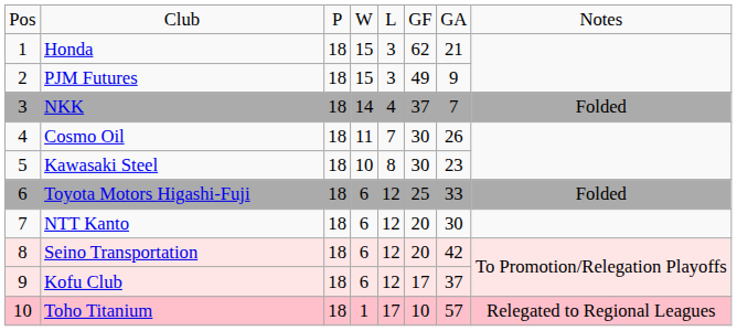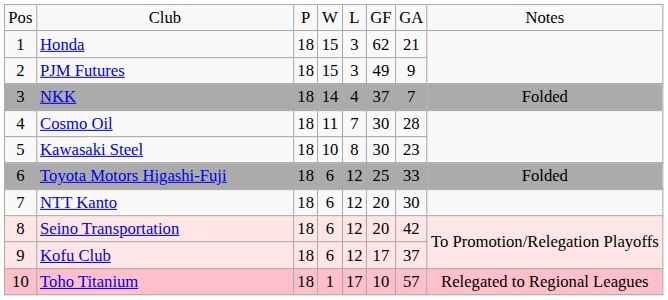 <table class="wikitable" style="text-align:center;">
 <tr>
 <td>Pos</td>
 <td style="width:15em">Club</td>
 <td>P</td>
 <td>W</td>
 <td>L</td>
 <td>GF</td>
 <td>GA</td>
 <td>Notes</td>
 </tr>
 <tr>
 <td>1</td>
 <td align="left"><a href='#'>Honda</a></td>
 <td>18</td>
 <td>15</td>
 <td>3</td>
 <td>62</td>
 <td>21</td>
 </tr>
 <tr>
 <td>2</td>
 <td align="left"><a href='#'>PJM Futures</a></td>
 <td>18</td>
 <td>15</td>
 <td>3</td>
 <td>49</td>
 <td>9</td>
 </tr>
 <tr bgcolor="#ababab">
 <td>3</td>
 <td align="left"><a href='#'>NKK</a></td>
 <td>18</td>
 <td>14</td>
 <td>4</td>
 <td>37</td>
 <td>7</td>
 <td>Folded</td>
 </tr>
 <tr>
 <td>4</td>
 <td align="left"><a href='#'>Cosmo Oil</a></td>
 <td>18</td>
 <td>11</td>
 <td>7</td>
 <td>30</td>
-<td>26</td>
+<td>28</td>
 </tr>
 <tr>
 <td>5</td>
 <td align="left"><a href='#'>Kawasaki Steel</a></td>
 <td>18</td>
 <td>10</td>
 <td>8</td>
 <td>30</td>
 <td>23</td>
 </tr>
 <tr bgcolor="#ababab">
 <td>6</td>
 <td align="left"><a href='#'>Toyota Motors Higashi-Fuji</a></td>
 <td>18</td>
 <td>6</td>
 <td>12</td>
 <td>25</td>
 <td>33</td>
 <td>Folded</td>
 </tr>
 <tr>
 <td>7</td>
 <td align="left"><a href='#'>NTT Kanto</a></td>
 <td>18</td>
 <td>6</td>
 <td>12</td>
 <td>20</td>
 <td>30</td>
 </tr>
 <tr bgcolor="#FFE6E6">
 <td>8</td>
 <td align="left"><a href='#'>Seino Transportation</a></td>
 <td>18</td>
 <td>6</td>
 <td>12</td>
 <td>20</td>
 <td>42</td>
 <td rowspan="2">To Promotion/Relegation Playoffs</td>
 </tr>
 <tr bgcolor="#FFE6E6">
 <td>9</td>
 <td align="left"><a href='#'>Kofu Club</a></td>
 <td>18</td>
 <td>6</td>
 <td>12</td>
 <td>17</td>
 <td>37</td>
 </tr>
 <tr bgcolor="pink">
 <td>10</td>
 <td align="left"><a href='#'>Toho Titanium</a></td>
 <td>18</td>
 <td>1</td>
 <td>17</td>
 <td>10</td>
 <td>57</td>
 <td>Relegated to Regional Leagues</td>
 </tr>
 </table>
